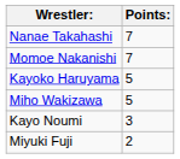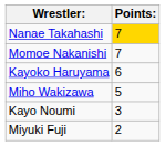 <table class="wikitable" style="margin: 1em auto 1em auto">
 <tr>
 <th>Wrestler:</th>
 <th>Points:</th>
 </tr>
 <tr>
 <td><a href='#'>Nanae Takahashi</a></td>
-<td>7</td>
+<td style="background: gold;">7</td>
 </tr>
 <tr>
 <td><a href='#'>Momoe Nakanishi</a></td>
 <td>7</td>
 </tr>
 <tr>
 <td><a href='#'>Kayoko Haruyama</a></td>
-<td>5</td>
+<td>6</td>
 </tr>
 <tr>
 <td><a href='#'>Miho Wakizawa</a></td>
 <td>5</td>
 </tr>
 <tr>
 <td>Kayo Noumi</td>
 <td>3</td>
 </tr>
 <tr>
 <td>Miyuki Fuji</td>
 <td>2</td>
 </tr>
 </table>
